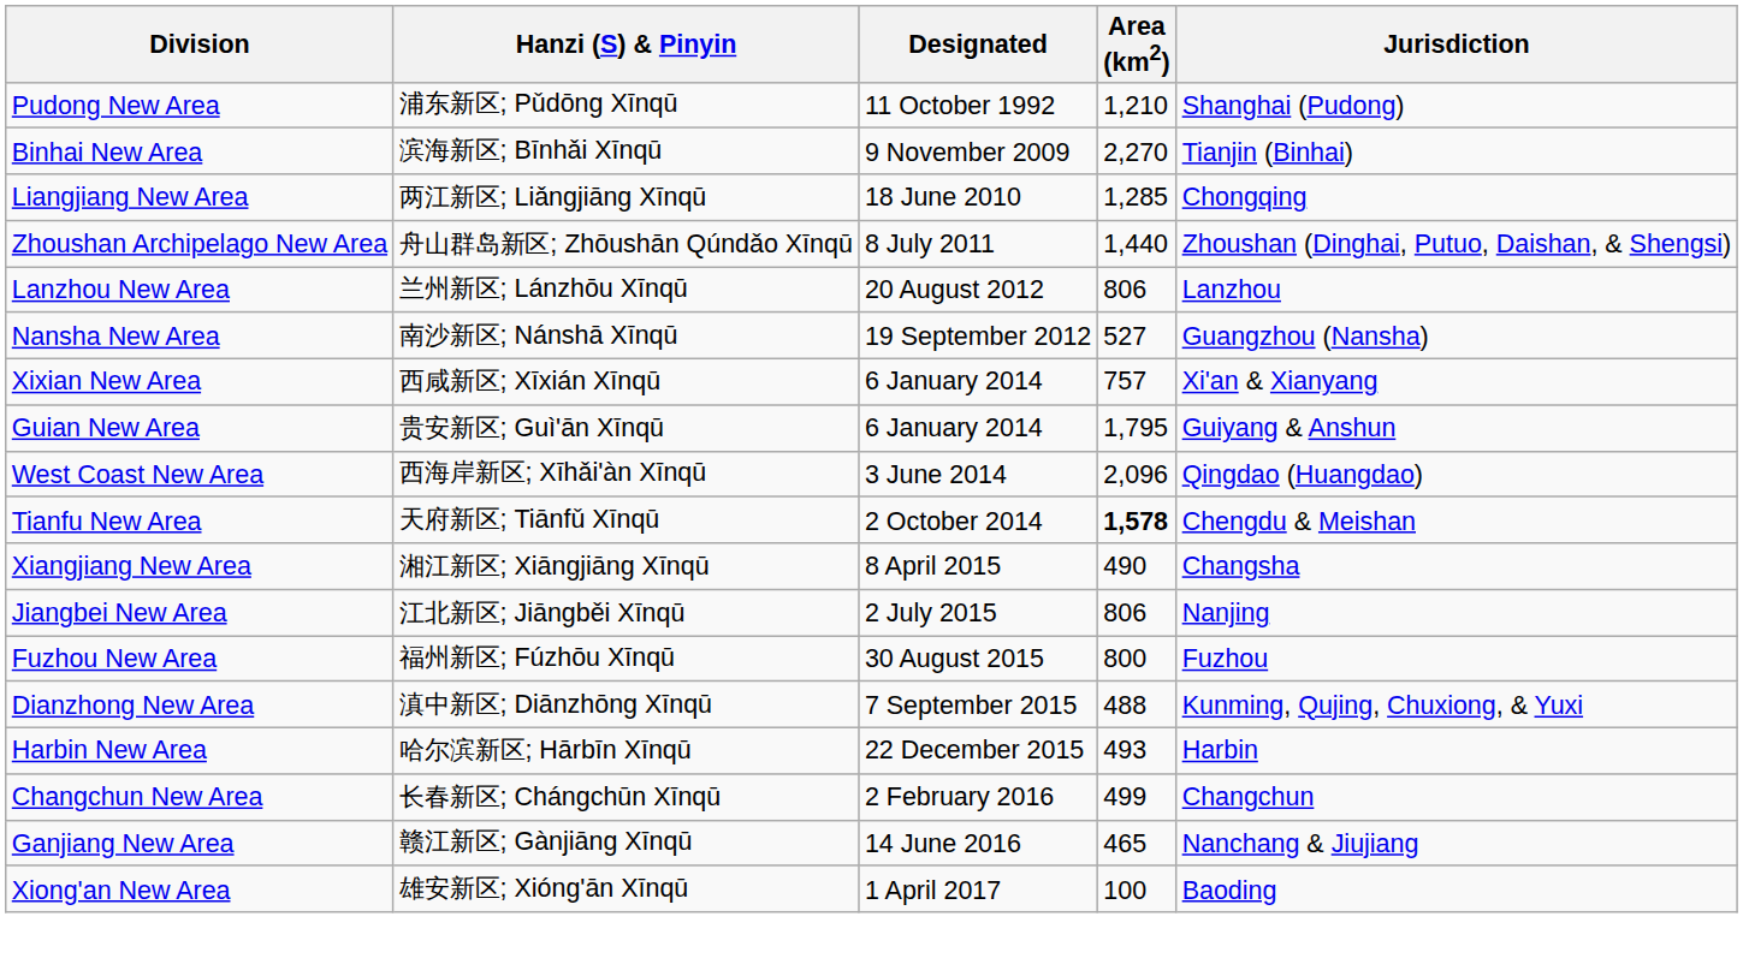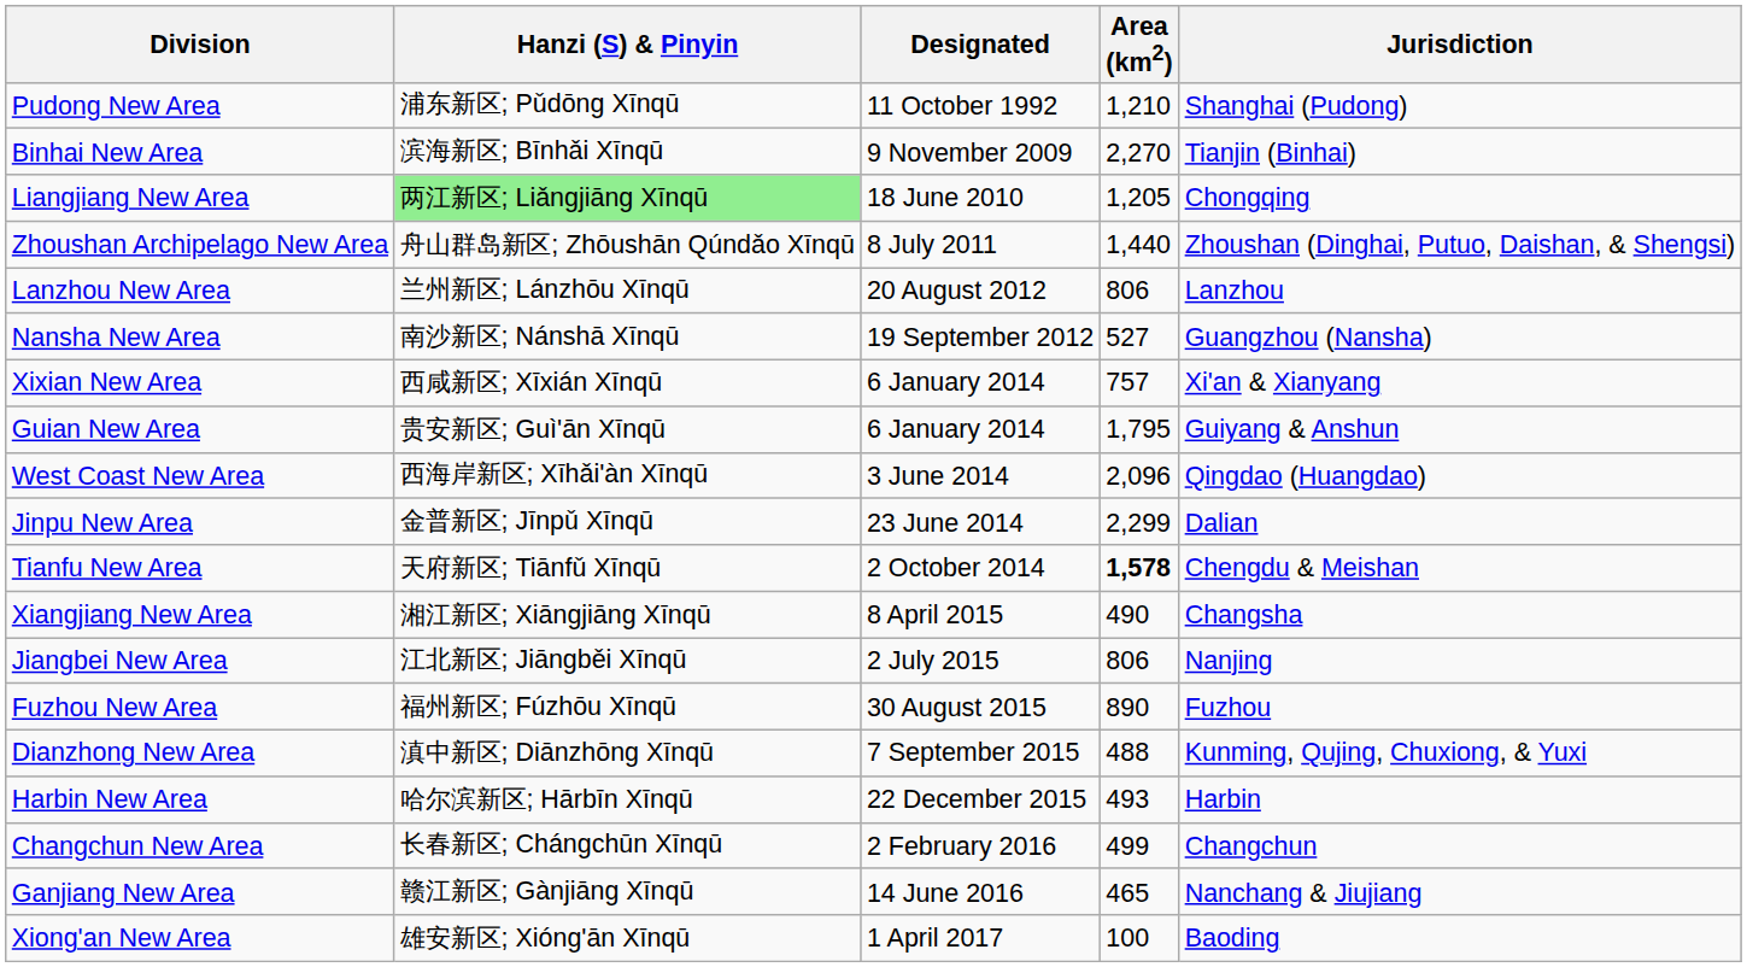 <table class="wikitable sortable" style="font-size:90%;">
 <tr>
 <th>Division</th>
 <th>Hanzi (<a href='#'>S</a>) & <a href='#'>Pinyin</a></th>
 <th>Designated</th>
 <th>Area<br>(km<sup>2</sup>)</th>
 <th>Jurisdiction</th>
 </tr>
 <tr>
 <td><a href='#'>Pudong New Area</a><br></td>
 <td>浦东新区; Pǔdōng Xīnqū</td>
 <td>11 October 1992</td>
 <td>1,210</td>
 <td><a href='#'>Shanghai</a> (<a href='#'>Pudong</a>)</td>
 </tr>
 <tr>
 <td><a href='#'>Binhai New Area</a><br></td>
 <td>滨海新区; Bīnhǎi Xīnqū</td>
 <td>9 November 2009</td>
 <td>2,270</td>
 <td><a href='#'>Tianjin</a> (<a href='#'>Binhai</a>)</td>
 </tr>
 <tr>
 <td><a href='#'>Liangjiang New Area</a></td>
-<td>两江新区; Liǎngjiāng Xīnqū</td>
+<td style="background: lightgreen;">两江新区; Liǎngjiāng Xīnqū</td>
 <td>18 June 2010</td>
-<td>1,285</td>
+<td>1,205</td>
 <td><a href='#'>Chongqing</a><br></td>
 </tr>
 <tr>
 <td><a href='#'>Zhoushan Archipelago New Area</a></td>
 <td>舟山群岛新区; Zhōushān Qúndǎo Xīnqū</td>
 <td>8 July 2011</td>
 <td>1,440</td>
 <td><a href='#'>Zhoushan</a> (<a href='#'>Dinghai</a>, <a href='#'>Putuo</a>, <a href='#'>Daishan</a>, & <a href='#'>Shengsi</a>)</td>
 </tr>
 <tr>
 <td><a href='#'>Lanzhou New Area</a></td>
 <td>兰州新区; Lánzhōu Xīnqū</td>
 <td>20 August 2012</td>
 <td>806</td>
 <td><a href='#'>Lanzhou</a></td>
 </tr>
 <tr>
 <td><a href='#'>Nansha New Area</a></td>
 <td>南沙新区; Nánshā Xīnqū</td>
 <td>19 September 2012</td>
 <td>527</td>
 <td><a href='#'>Guangzhou</a> (<a href='#'>Nansha</a>)</td>
 </tr>
 <tr>
 <td><a href='#'>Xixian New Area</a></td>
 <td>西咸新区; Xīxián Xīnqū</td>
 <td>6 January 2014</td>
 <td>757</td>
 <td><a href='#'>Xi'an</a> & <a href='#'>Xianyang</a><br></td>
 </tr>
 <tr>
 <td><a href='#'>Guian New Area</a></td>
 <td>贵安新区; Guì'ān Xīnqū</td>
 <td>6 January 2014</td>
 <td>1,795</td>
 <td><a href='#'>Guiyang</a> & <a href='#'>Anshun</a><br></td>
 </tr>
 <tr>
 <td><a href='#'>West Coast New Area</a><br></td>
 <td>西海岸新区; Xīhǎi'àn Xīnqū</td>
 <td>3 June 2014</td>
 <td>2,096</td>
 <td><a href='#'>Qingdao</a> (<a href='#'>Huangdao</a>)</td>
 </tr>
 <tr>
+<td><a href='#'>Jinpu New Area</a></td>
+<td>金普新区; Jīnpǔ Xīnqū</td>
+<td>23 June 2014</td>
+<td>2,299</td>
+<td><a href='#'>Dalian</a><br></td>
+</tr>
+<tr>
 <td><a href='#'>Tianfu New Area</a></td>
 <td>天府新区; Tiānfǔ Xīnqū</td>
 <td>2 October 2014</td>
 <td><strong>1,578</strong></td>
 <td><a href='#'>Chengdu</a> & <a href='#'>Meishan</a><br></td>
 </tr>
 <tr>
 <td><a href='#'>Xiangjiang New Area</a></td>
 <td>湘江新区; Xiāngjiāng Xīnqū</td>
 <td>8 April 2015</td>
 <td>490</td>
 <td><a href='#'>Changsha</a><br></td>
 </tr>
 <tr>
 <td><a href='#'>Jiangbei New Area</a></td>
 <td>江北新区; Jiāngběi Xīnqū</td>
 <td>2 July 2015</td>
 <td>806</td>
 <td><a href='#'>Nanjing</a><br></td>
 </tr>
 <tr>
 <td><a href='#'>Fuzhou New Area</a></td>
 <td>福州新区; Fúzhōu Xīnqū</td>
 <td>30 August 2015</td>
-<td>800</td>
+<td>890</td>
 <td><a href='#'>Fuzhou</a><br></td>
 </tr>
 <tr>
 <td><a href='#'>Dianzhong New Area</a></td>
 <td>滇中新区; Diānzhōng Xīnqū</td>
 <td>7 September 2015</td>
 <td>488</td>
 <td><a href='#'>Kunming</a>, <a href='#'>Qujing</a>, <a href='#'>Chuxiong</a>, & <a href='#'>Yuxi</a> <br></td>
 </tr>
 <tr>
 <td><a href='#'>Harbin New Area</a></td>
 <td>哈尔滨新区; Hārbīn Xīnqū</td>
 <td>22 December 2015</td>
 <td>493</td>
 <td><a href='#'>Harbin</a><br></td>
 </tr>
 <tr>
 <td><a href='#'>Changchun New Area</a></td>
 <td>长春新区; Chángchūn Xīnqū</td>
 <td>2 February 2016</td>
 <td>499</td>
 <td><a href='#'>Changchun</a><br></td>
 </tr>
 <tr>
 <td><a href='#'>Ganjiang New Area</a></td>
 <td>赣江新区; Gànjiāng Xīnqū</td>
 <td>14 June 2016</td>
 <td>465</td>
 <td><a href='#'>Nanchang</a> & <a href='#'>Jiujiang</a><br></td>
 </tr>
 <tr>
 <td><a href='#'>Xiong'an New Area</a></td>
 <td>雄安新区; Xióng'ān Xīnqū</td>
 <td>1 April 2017</td>
 <td>100</td>
 <td><a href='#'>Baoding</a><br></td>
 </tr>
 </table>
